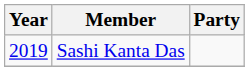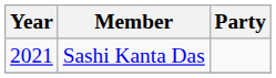 <table class="wikitable sortable">
 <tr>
 <th>Year</th>
 <th>Member</th>
 <th colspan=2>Party</th>
 </tr>
 <tr>
-<td><a href='#'>2019</a></td>
+<td><a href='#'>2021</a></td>
 <td><a href='#'>Sashi Kanta Das</a></td>
 <td></td>
 </tr>
 <tr>
 </tr>
 </table>
